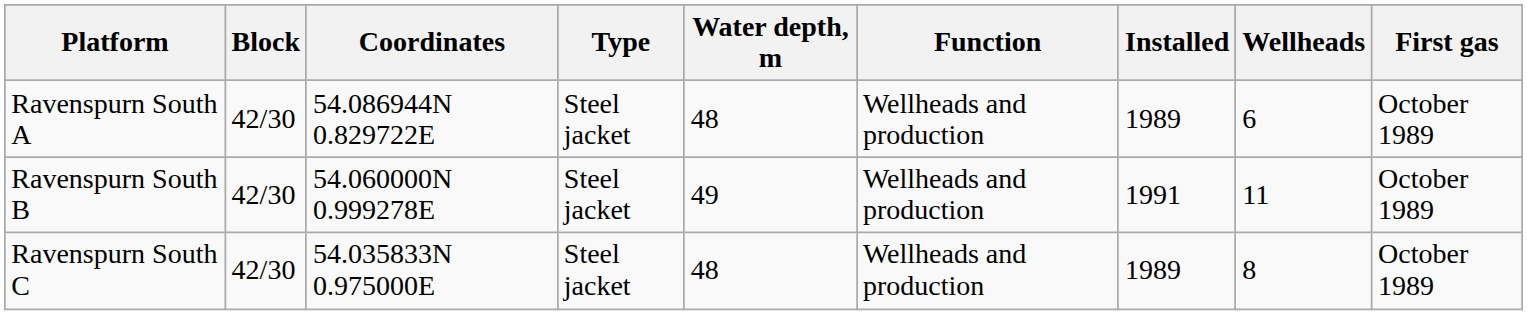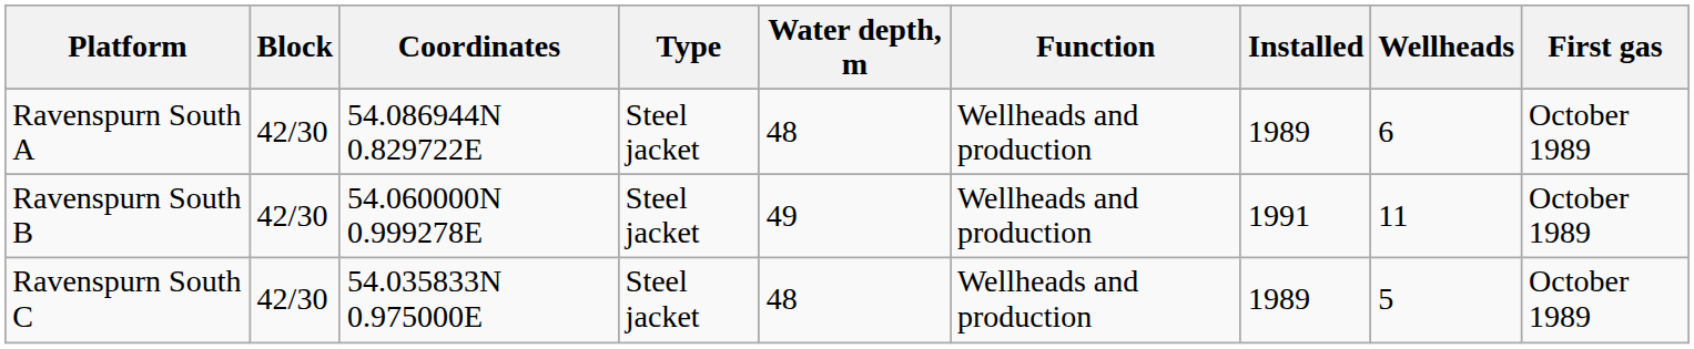 <table class="wikitable">
 <tr>
 <th>Platform</th>
 <th>Block</th>
 <th>Coordinates</th>
 <th>Type</th>
 <th>Water depth, m</th>
 <th>Function</th>
 <th>Installed</th>
 <th>Wellheads</th>
 <th>First gas</th>
 </tr>
 <tr>
 <td>Ravenspurn South A</td>
 <td>42/30</td>
 <td>54.086944N 0.829722E</td>
 <td>Steel jacket</td>
 <td>48</td>
 <td>Wellheads and production</td>
 <td>1989</td>
 <td>6</td>
 <td>October 1989</td>
 </tr>
 <tr>
 <td>Ravenspurn South B</td>
 <td>42/30</td>
 <td>54.060000N 0.999278E</td>
 <td>Steel jacket</td>
 <td>49</td>
 <td>Wellheads and production</td>
 <td>1991</td>
 <td>11</td>
 <td>October 1989</td>
 </tr>
 <tr>
 <td>Ravenspurn South C</td>
 <td>42/30</td>
 <td>54.035833N 0.975000E</td>
 <td>Steel jacket</td>
 <td>48</td>
 <td>Wellheads and production</td>
 <td>1989</td>
-<td>8</td>
+<td>5</td>
 <td>October 1989</td>
 </tr>
 </table>
